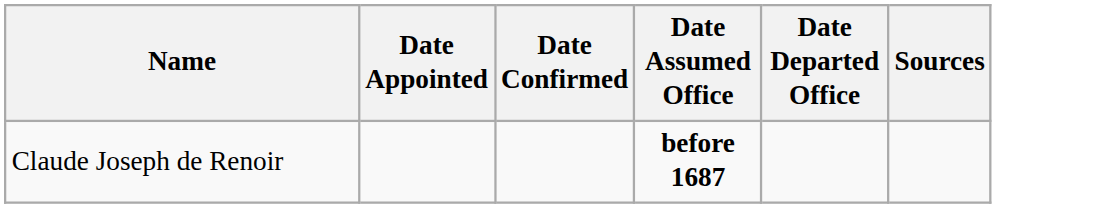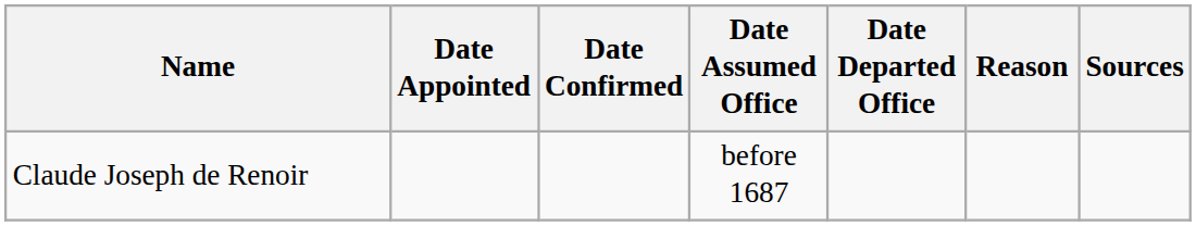 <table class="wikitable">
 <tr style="font-size: 75%;">
 <th style="width: 150px;">Name</th>
 <th style="width: 50px;">Date Appointed</th>
 <th style="width: 50px;">Date Confirmed</th>
 <th style="width: 50px;">Date Assumed Office</th>
 <th style="width: 50px;">Date Departed Office</th>
+<th style="width: 40px;">Reason</th>
 <th style="width: 30px;">Sources</th>
 </tr>
 <tr style="font-size: 75%;">
 <td>Claude Joseph de Renoir</td>
 <td style="text-align: center;"></td>
 <td style="text-align: center;"></td>
-<td style="text-align: center;"><strong>before 1687</strong></td>
+<td style="text-align: center;">before 1687</td>
+<td style="text-align: center;"></td>
 <td style="text-align: center;"></td>
 <td></td>
 </tr>
 </table>
